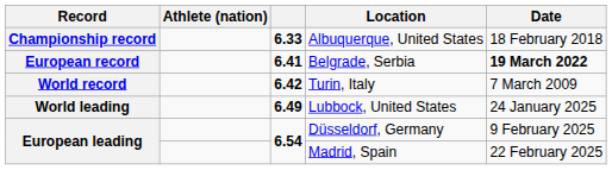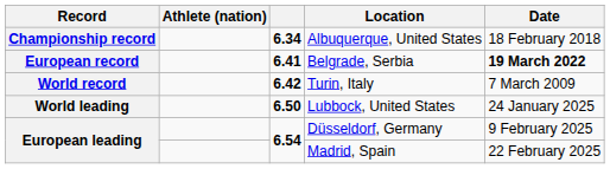 <table class="wikitable">
 <tr>
 <th scope="col">Record</th>
 <th scope="col">Athlete (nation)</th>
 <th scope="col"></th>
 <th scope="col">Location</th>
 <th scope="col">Date</th>
 </tr>
 <tr>
 <th><a href='#'>Championship record</a></th>
 <td></td>
-<td align="center"><strong>6.33</strong></td>
+<td align="center"><strong>6.34</strong></td>
 <td><a href='#'>Albuquerque</a>, United States</td>
 <td rowspan="1">18 February 2018</td>
 </tr>
 <tr>
 <th scope="row"><a href='#'>European record</a></th>
 <td></td>
 <td align="center"><strong>6.41</strong></td>
 <td><a href='#'>Belgrade</a>, Serbia</td>
 <td rowspan="1"><strong>19 March 2022</strong></td>
 </tr>
 <tr>
 <th scope="row"><a href='#'>World record</a></th>
 <td></td>
 <td align="center"><strong>6.42</strong></td>
 <td><a href='#'>Turin</a>, Italy</td>
 <td>7 March 2009</td>
 </tr>
 <tr>
 <th scope="row">World leading</th>
 <td></td>
-<td align="center"><strong>6.49</strong></td>
+<td align="center"><strong>6.50</strong></td>
 <td><a href='#'>Lubbock</a>, United States</td>
 <td>24 January 2025</td>
 </tr>
 <tr>
 <th rowspan="2" scope="row">European leading</th>
 <td></td>
 <td rowspan="2" align="center"><strong>6.54</strong></td>
 <td><a href='#'>Düsseldorf</a>, Germany</td>
 <td>9 February 2025</td>
 </tr>
 <tr>
 <td></td>
 <td><a href='#'>Madrid</a>, Spain</td>
 <td>22 February 2025</td>
 </tr>
 </table>
